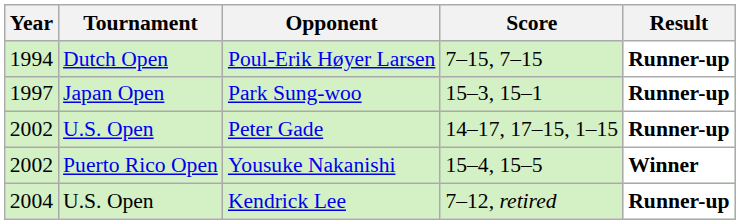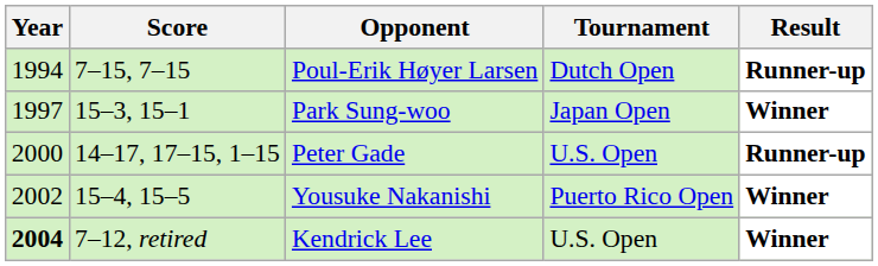 <table class="sortable wikitable" style="font-size: 90%;">
 <tr>
 <th>Year</th>
+<th>Score</th>
+<th>Opponent</th>
 <th>Tournament</th>
-<th>Opponent</th>
-<th>Score</th>
 <th>Result</th>
 </tr>
 <tr style="background:#D4F1C5">
 <td align="center">1994</td>
+<td>7–15, 7–15</td>
+<td> <a href='#'>Poul-Erik Høyer Larsen</a></td>
 <td><a href='#'>Dutch Open</a></td>
-<td> <a href='#'>Poul-Erik Høyer Larsen</a></td>
-<td>7–15, 7–15</td>
 <td style="text-align:left; background:white"> <strong>Runner-up</strong></td>
 </tr>
 <tr style="background:#D4F1C5">
 <td align="center">1997</td>
+<td>15–3, 15–1</td>
+<td> <a href='#'>Park Sung-woo</a></td>
 <td><a href='#'>Japan Open</a></td>
-<td> <a href='#'>Park Sung-woo</a></td>
-<td>15–3, 15–1</td>
+<td style="text-align:left; background:white"> <strong>Winner</strong></td>
+</tr>
+<tr style="background:#D4F1C5">
+<td align="center">2000</td>
+<td>14–17, 17–15, 1–15</td>
+<td> <a href='#'>Peter Gade</a></td>
+<td><a href='#'>U.S. Open</a></td>
 <td style="text-align:left; background:white"> <strong>Runner-up</strong></td>
 </tr>
 <tr style="background:#D4F1C5">
 <td align="center">2002</td>
-<td><a href='#'>U.S. Open</a></td>
-<td> <a href='#'>Peter Gade</a></td>
-<td>14–17, 17–15, 1–15</td>
-<td style="text-align:left; background:white"> <strong>Runner-up</strong></td>
-</tr>
-<tr style="background:#D4F1C5">
-<td align="center">2002</td>
+<td>15–4, 15–5</td>
+<td> <a href='#'>Yousuke Nakanishi</a></td>
 <td><a href='#'>Puerto Rico Open</a></td>
-<td> <a href='#'>Yousuke Nakanishi</a></td>
-<td>15–4, 15–5</td>
 <td style="text-align:left; background:white"> <strong>Winner</strong></td>
 </tr>
 <tr style="background:#D4F1C5">
-<td align="center">2004</td>
+<td align="center"><strong>2004</strong></td>
+<td>7–12, <em>retired</em></td>
+<td> <a href='#'>Kendrick Lee</a></td>
 <td>U.S. Open</td>
-<td> <a href='#'>Kendrick Lee</a></td>
-<td>7–12, <em>retired</em></td>
-<td style="text-align:left; background:white"> <strong>Runner-up</strong></td>
+<td style="text-align:left; background:white"> <strong>Winner</strong></td>
 </tr>
 </table>
